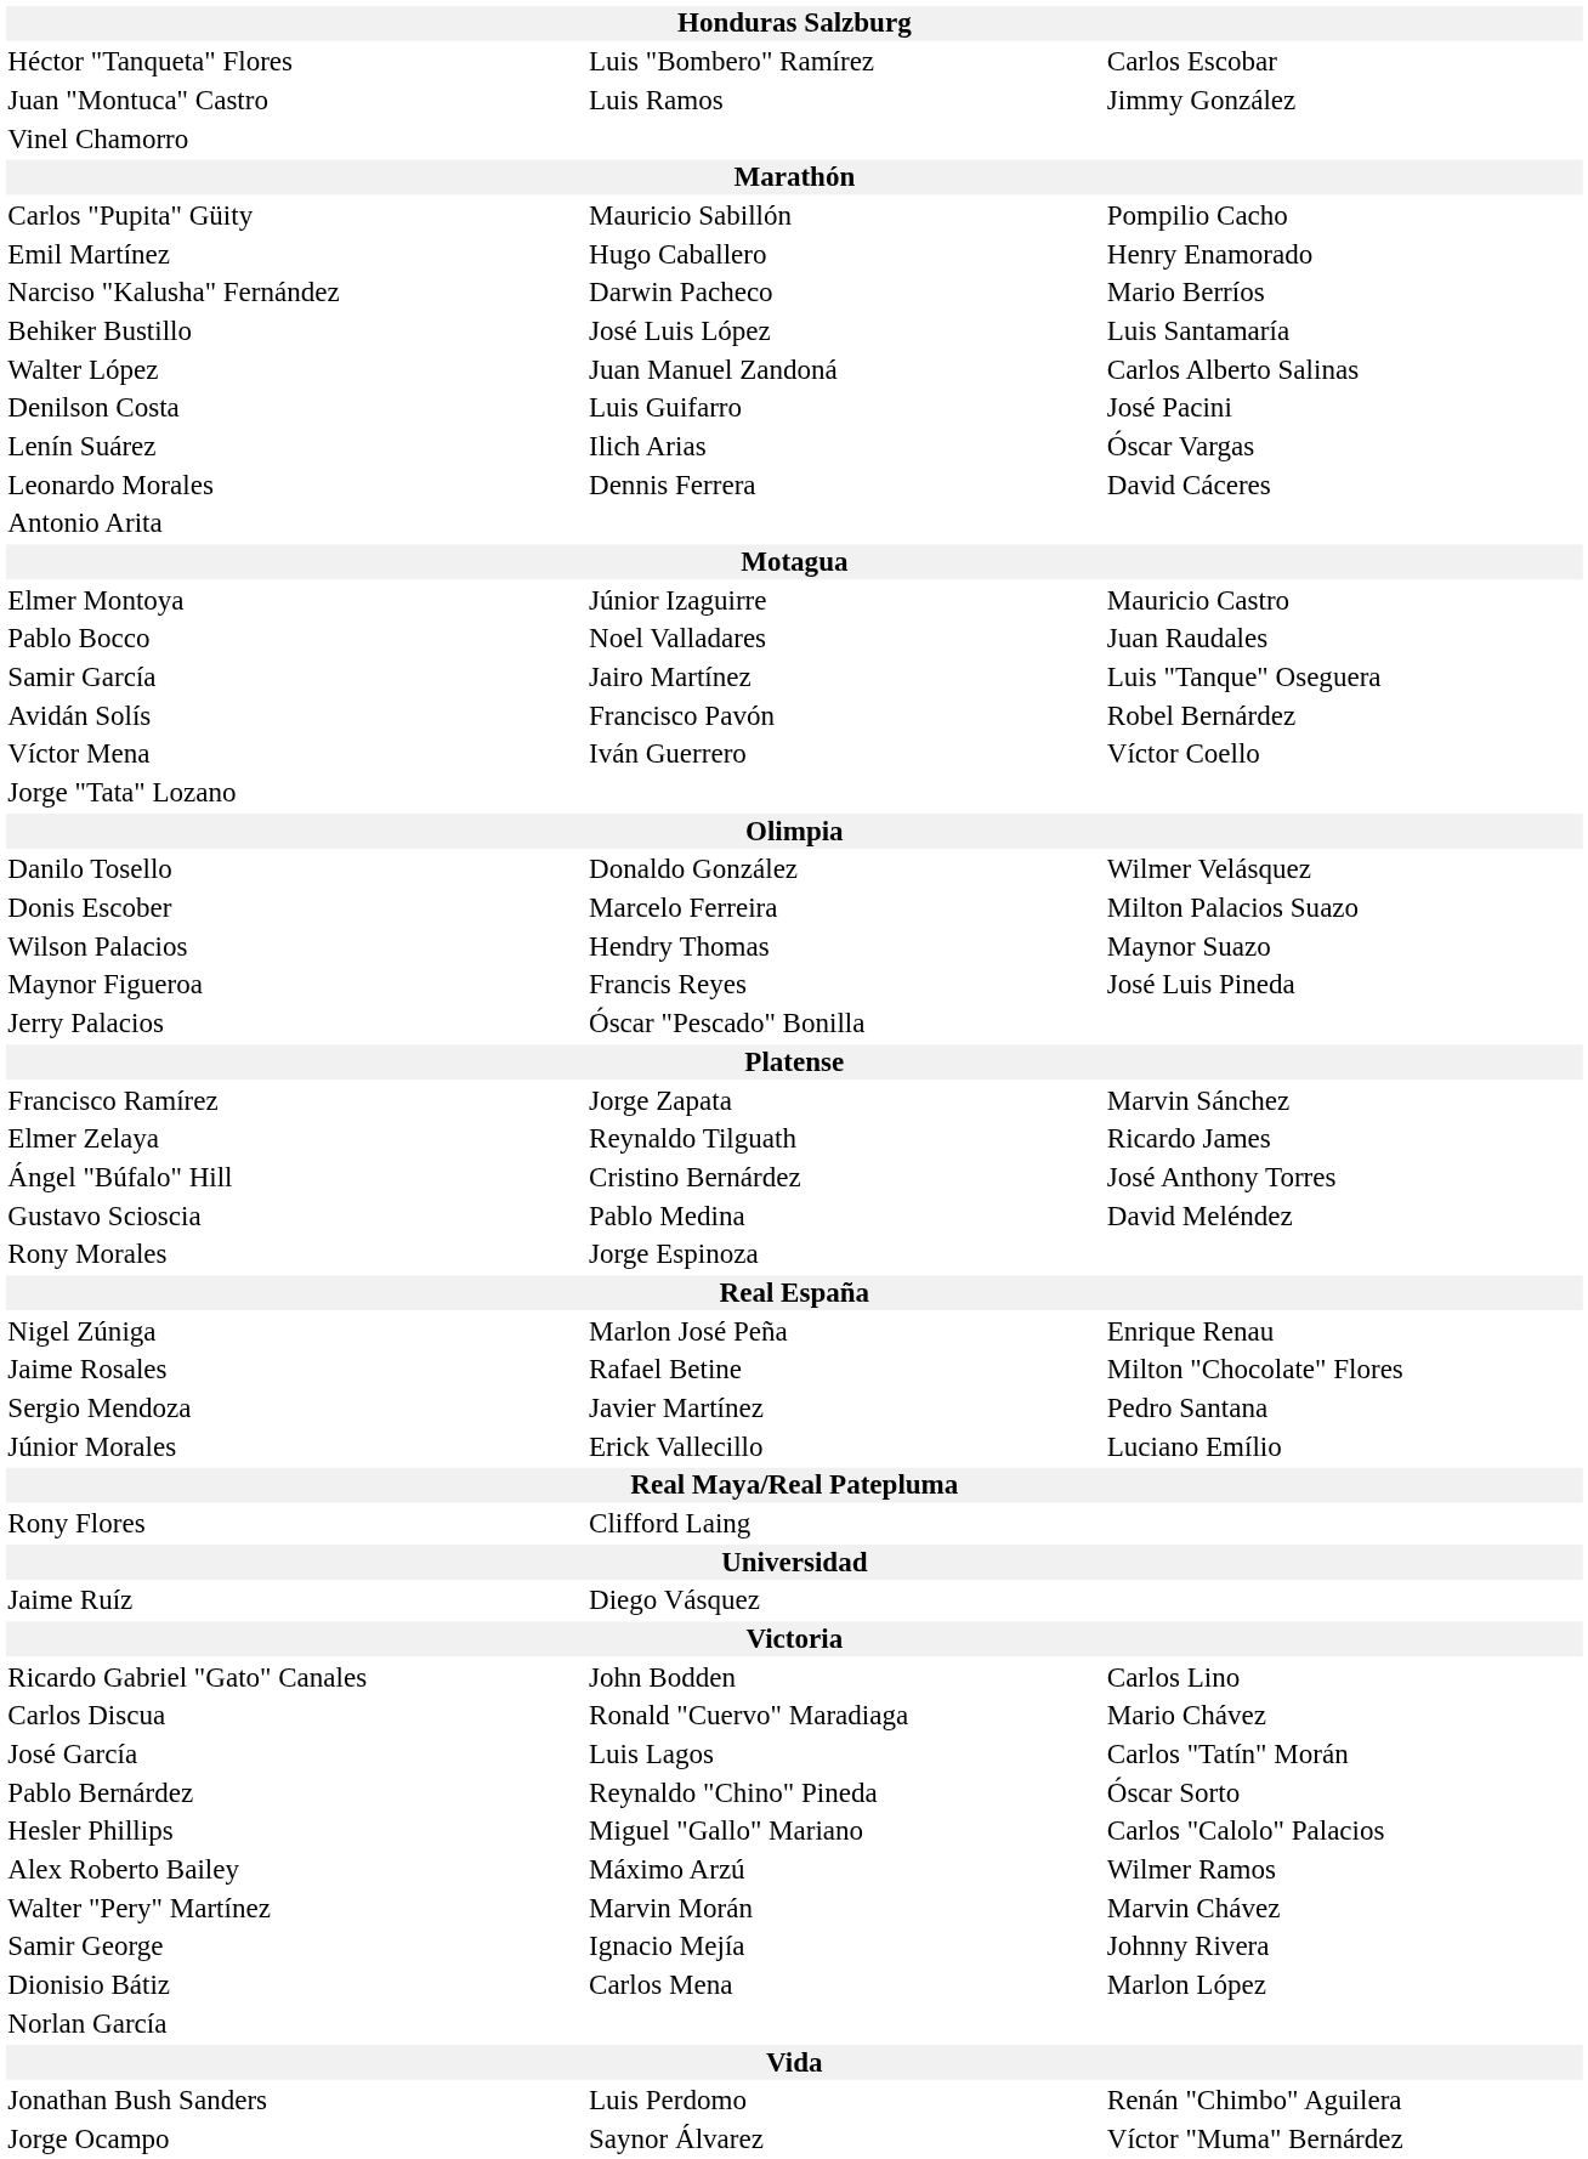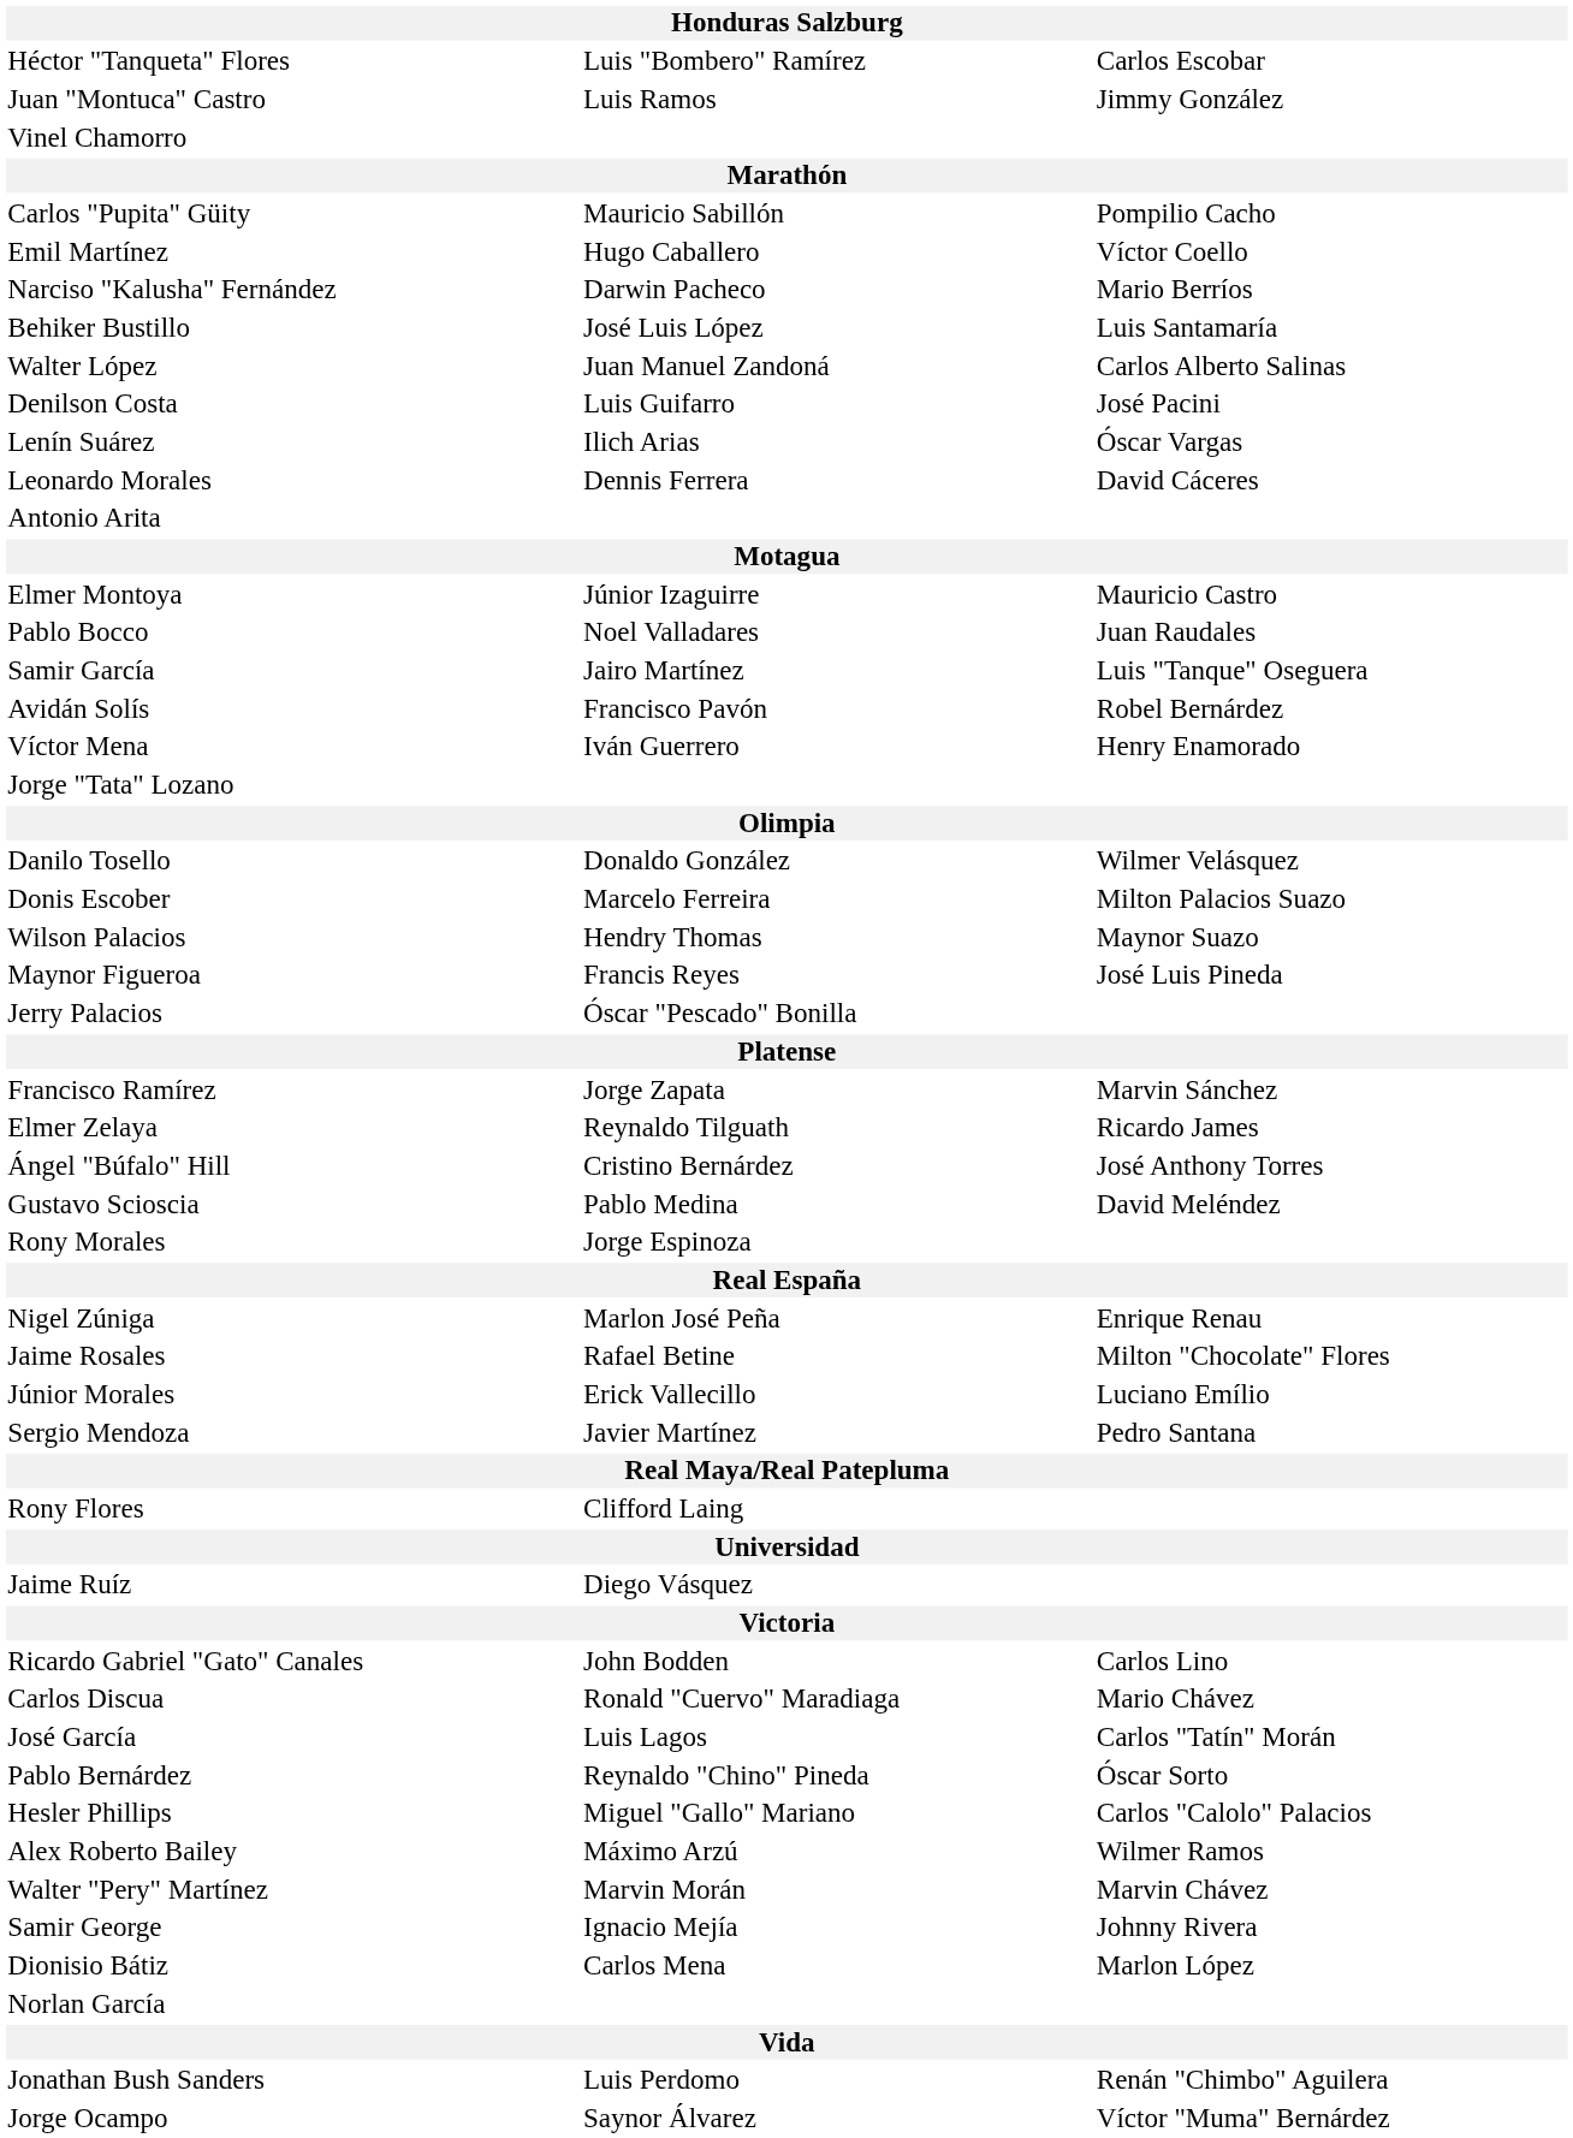 <table border="0">
 <tr bgcolor="f1f1f1">
 <th width="900" colspan="3">Honduras Salzburg</th>
 </tr>
 <tr>
 <td> Héctor "Tanqueta" Flores</td>
 <td> Luis "Bombero" Ramírez</td>
 <td> Carlos Escobar</td>
 </tr>
 <tr>
 <td> Juan "Montuca" Castro</td>
 <td> Luis Ramos</td>
 <td> Jimmy González</td>
 </tr>
 <tr>
 <td> Vinel Chamorro</td>
 <td></td>
 <td></td>
 </tr>
 <tr bgcolor="f1f1f1">
 <th width="900" colspan="3">Marathón</th>
 </tr>
 <tr>
 <td> Carlos "Pupita" Güity</td>
 <td> Mauricio Sabillón</td>
 <td> Pompilio Cacho</td>
 </tr>
 <tr>
 <td> Emil Martínez</td>
 <td> Hugo Caballero</td>
-<td> Henry Enamorado</td>
+<td> Víctor Coello</td>
 </tr>
 <tr>
 <td> Narciso "Kalusha" Fernández</td>
 <td> Darwin Pacheco</td>
 <td> Mario Berríos</td>
 </tr>
 <tr>
 <td> Behiker Bustillo</td>
 <td> José Luis López</td>
 <td> Luis Santamaría</td>
 </tr>
 <tr>
 <td> Walter López</td>
 <td> Juan Manuel Zandoná</td>
 <td> Carlos Alberto Salinas</td>
 </tr>
 <tr>
 <td>  Denilson Costa</td>
 <td> Luis Guifarro</td>
 <td> José Pacini</td>
 </tr>
 <tr>
 <td> Lenín Suárez</td>
 <td> Ilich Arias</td>
 <td> Óscar Vargas</td>
 </tr>
 <tr>
 <td> Leonardo Morales</td>
 <td> Dennis Ferrera</td>
 <td> David Cáceres</td>
 </tr>
 <tr>
 <td> Antonio Arita</td>
 </tr>
 <tr bgcolor="f1f1f1">
 <th width="900" colspan="3">Motagua</th>
 </tr>
 <tr>
 <td> Elmer Montoya</td>
 <td> Júnior Izaguirre</td>
 <td> Mauricio Castro</td>
 </tr>
 <tr>
 <td> Pablo Bocco</td>
 <td> Noel Valladares</td>
 <td> Juan Raudales</td>
 </tr>
 <tr>
 <td> Samir García</td>
 <td> Jairo Martínez</td>
 <td> Luis "Tanque" Oseguera</td>
 </tr>
 <tr>
 <td> Avidán Solís</td>
 <td> Francisco Pavón</td>
 <td> Robel Bernárdez</td>
 </tr>
 <tr>
 <td> Víctor Mena</td>
 <td> Iván Guerrero</td>
-<td> Víctor Coello</td>
+<td> Henry Enamorado</td>
 </tr>
 <tr>
 <td> Jorge "Tata" Lozano</td>
 </tr>
 <tr bgcolor="f1f1f1">
 <th width="900" colspan="3">Olimpia</th>
 </tr>
 <tr>
 <td> Danilo Tosello</td>
 <td> Donaldo González</td>
 <td> Wilmer Velásquez</td>
 </tr>
 <tr>
 <td> Donis Escober</td>
 <td> Marcelo Ferreira</td>
 <td> Milton Palacios Suazo</td>
 </tr>
 <tr>
 <td> Wilson Palacios</td>
 <td> Hendry Thomas</td>
 <td> Maynor Suazo</td>
 </tr>
 <tr>
 <td> Maynor Figueroa</td>
 <td> Francis Reyes</td>
 <td> José Luis Pineda</td>
 </tr>
 <tr>
 <td> Jerry Palacios</td>
 <td> Óscar "Pescado" Bonilla</td>
 <td></td>
 </tr>
 <tr bgcolor="f1f1f1">
 <th width="900" colspan="3">Platense</th>
 </tr>
 <tr>
 <td> Francisco Ramírez</td>
 <td> Jorge Zapata</td>
 <td> Marvin Sánchez</td>
 </tr>
 <tr>
 <td> Elmer Zelaya</td>
 <td> Reynaldo Tilguath</td>
 <td> Ricardo James</td>
 </tr>
 <tr>
 <td> Ángel "Búfalo" Hill</td>
 <td> Cristino Bernárdez</td>
 <td> José Anthony Torres</td>
 </tr>
 <tr>
 <td> Gustavo Scioscia</td>
 <td> Pablo Medina</td>
 <td> David Meléndez</td>
 </tr>
 <tr>
 <td> Rony Morales</td>
 <td> Jorge Espinoza</td>
 </tr>
 <tr bgcolor="f1f1f1">
 <th width="900" colspan="3">Real España</th>
 </tr>
 <tr>
 <td> Nigel Zúniga</td>
 <td> Marlon José Peña</td>
 <td> Enrique Renau</td>
 </tr>
 <tr>
 <td> Jaime Rosales</td>
 <td> Rafael Betine</td>
 <td> Milton "Chocolate" Flores</td>
 </tr>
 <tr>
+<td> Júnior Morales</td>
+<td> Erick Vallecillo</td>
+<td> Luciano Emílio</td>
+</tr>
+<tr>
 <td> Sergio Mendoza</td>
 <td> Javier Martínez</td>
 <td> Pedro Santana</td>
-</tr>
-<tr>
-<td> Júnior Morales</td>
-<td> Erick Vallecillo</td>
-<td> Luciano Emílio</td>
 </tr>
 <tr bgcolor="f1f1f1">
 <th width="900" colspan="3">Real Maya/Real Patepluma</th>
 </tr>
 <tr>
 <td> Rony Flores</td>
 <td> Clifford Laing</td>
 <td></td>
 </tr>
 <tr bgcolor="f1f1f1">
 <th width="900" colspan="3">Universidad</th>
 </tr>
 <tr>
 <td> Jaime Ruíz</td>
 <td> Diego Vásquez</td>
 <td></td>
 </tr>
 <tr bgcolor="f1f1f1">
 <th width="900" colspan="3">Victoria</th>
 </tr>
 <tr>
 <td> Ricardo Gabriel "Gato" Canales</td>
 <td> John Bodden</td>
 <td> Carlos Lino</td>
 </tr>
 <tr>
 <td> Carlos Discua</td>
 <td> Ronald "Cuervo" Maradiaga</td>
 <td> Mario Chávez</td>
 </tr>
 <tr>
 <td> José García</td>
 <td> Luis Lagos</td>
 <td> Carlos "Tatín" Morán</td>
 </tr>
 <tr>
 <td> Pablo Bernárdez</td>
 <td> Reynaldo "Chino" Pineda</td>
 <td> Óscar Sorto</td>
 </tr>
 <tr>
 <td> Hesler Phillips</td>
 <td> Miguel "Gallo" Mariano</td>
 <td> Carlos "Calolo" Palacios</td>
 </tr>
 <tr>
 <td> Alex Roberto Bailey</td>
 <td> Máximo Arzú</td>
 <td> Wilmer Ramos</td>
 </tr>
 <tr>
 <td> Walter "Pery" Martínez</td>
 <td> Marvin Morán</td>
 <td> Marvin Chávez</td>
 </tr>
 <tr>
 <td> Samir George</td>
 <td> Ignacio Mejía</td>
 <td> Johnny Rivera</td>
 </tr>
 <tr>
 <td> Dionisio Bátiz</td>
 <td> Carlos Mena</td>
 <td> Marlon López</td>
 </tr>
 <tr>
 <td> Norlan García</td>
 </tr>
 <tr bgcolor="f1f1f1">
 <th width="900" colspan="3">Vida</th>
 </tr>
 <tr>
 <td> Jonathan Bush Sanders</td>
 <td> Luis Perdomo</td>
 <td> Renán "Chimbo" Aguilera</td>
 </tr>
 <tr>
 <td> Jorge Ocampo</td>
 <td> Saynor Álvarez</td>
 <td> Víctor "Muma" Bernárdez</td>
 </tr>
 </table>
